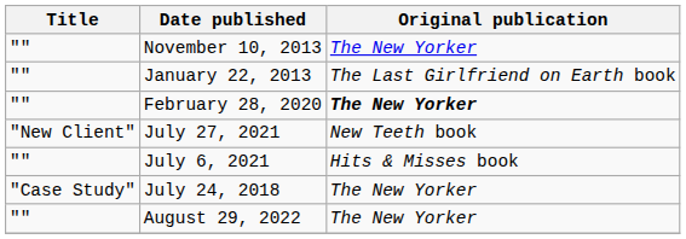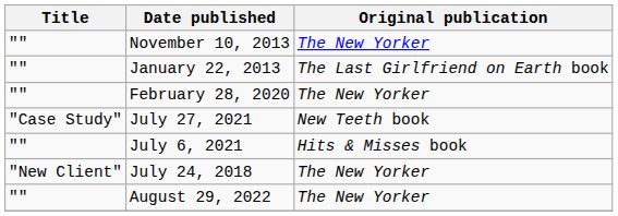 <table class="wikitable sortable">
 <tr>
 <th>Title</th>
 <th>Date published</th>
 <th>Original publication</th>
 </tr>
 <tr>
 <td>""</td>
 <td>November 10, 2013</td>
 <td><em><a href='#'>The New Yorker</a></em></td>
 </tr>
 <tr>
 <td>""</td>
 <td>January 22, 2013</td>
 <td><em>The Last Girlfriend on Earth</em> book</td>
 </tr>
 <tr>
 <td>""</td>
 <td>February 28, 2020</td>
-<td><strong><em>The New Yorker</em></strong></td>
+<td><em>The New Yorker</em></td>
 </tr>
 <tr>
-<td>"New Client"</td>
+<td>"Case Study"</td>
 <td>July 27, 2021</td>
 <td><em>New Teeth</em> book</td>
 </tr>
 <tr>
 <td>""</td>
 <td>July 6, 2021</td>
 <td><em>Hits & Misses</em> book</td>
 </tr>
 <tr>
-<td>"Case Study"</td>
+<td>"New Client"</td>
 <td>July 24, 2018</td>
 <td><em>The New Yorker</em></td>
 </tr>
 <tr>
 <td>""</td>
 <td>August 29, 2022</td>
 <td><em>The New Yorker</em></td>
 </tr>
 <tr>
 </tr>
 </table>
